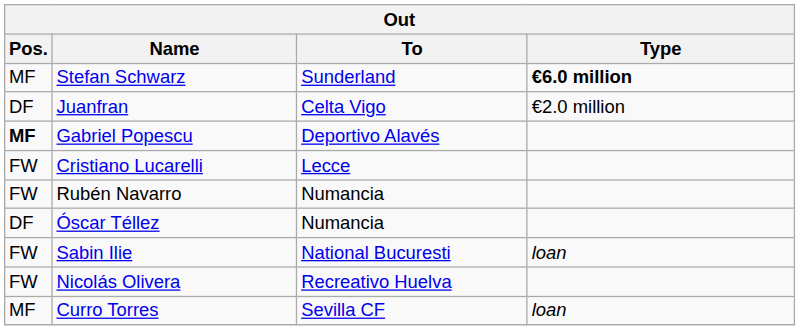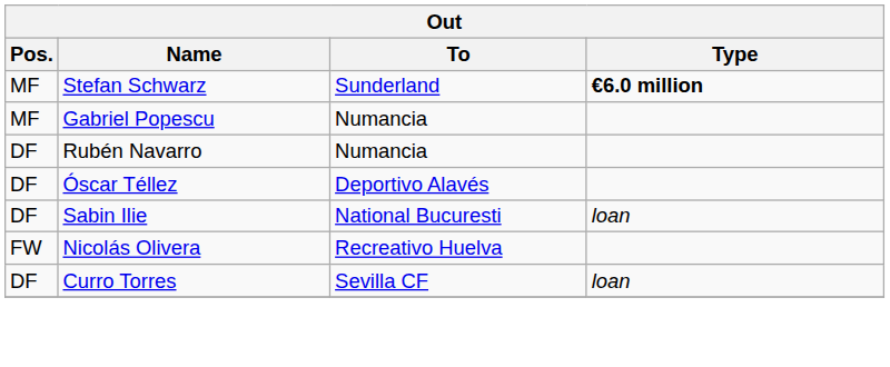 <table class="wikitable" style="font-size:90%;width:99%;">
 <tr>
 <th colspan="4">Out</th>
 </tr>
 <tr>
 <th width=3%>Pos.</th>
 <th width=32%>Name</th>
 <th width=30%>To</th>
 <th width=35%>Type</th>
 </tr>
 <tr>
 <td>MF</td>
 <td><a href='#'>Stefan Schwarz</a></td>
 <td><a href='#'>Sunderland</a></td>
 <td><strong>€6.0 million</strong></td>
 </tr>
 <tr>
-<td>DF</td>
-<td><a href='#'>Juanfran</a></td>
-<td><a href='#'>Celta Vigo</a></td>
-<td>€2.0 million</td>
-</tr>
-<tr>
-<td><strong>MF</strong></td>
+<td>MF</td>
 <td><a href='#'>Gabriel Popescu</a></td>
-<td><a href='#'>Deportivo Alavés</a></td>
+<td>Numancia</td>
 <td></td>
 </tr>
 <tr>
-<td>FW</td>
-<td><a href='#'>Cristiano Lucarelli</a></td>
-<td><a href='#'>Lecce</a></td>
-<td></td>
-</tr>
-<tr>
-<td>FW</td>
+<td>DF</td>
 <td>Rubén Navarro</td>
 <td>Numancia</td>
 <td></td>
 </tr>
 <tr>
 <td>DF</td>
 <td><a href='#'>Óscar Téllez</a></td>
-<td>Numancia</td>
+<td><a href='#'>Deportivo Alavés</a></td>
 <td></td>
 </tr>
 <tr>
-<td>FW</td>
+<td>DF</td>
 <td><a href='#'>Sabin Ilie</a></td>
 <td><a href='#'>National Bucuresti</a></td>
 <td><em>loan</em></td>
 </tr>
 <tr>
 <td>FW</td>
 <td><a href='#'>Nicolás Olivera</a></td>
 <td><a href='#'>Recreativo Huelva</a></td>
 <td></td>
 </tr>
 <tr>
-<td>MF</td>
+<td>DF</td>
 <td><a href='#'>Curro Torres</a></td>
 <td><a href='#'>Sevilla CF</a></td>
 <td><em>loan</em></td>
 </tr>
 <tr>
 </tr>
 </table>
